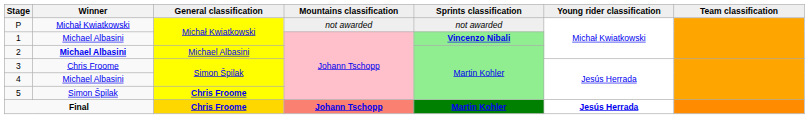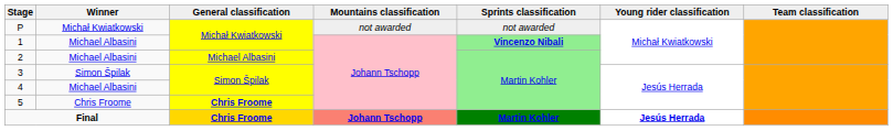 <table class="wikitable" style="text-align: center; font-size:smaller;">
 <tr>
 <th width="1%">Stage</th>
 <th width="14%">Winner</th>
 <th style="background:#EFEFEF;" width="15%">General classification<br></th>
 <th style="background:#EFEFEF;" width="15%">Mountains classification<br></th>
 <th style="background:#EFEFEF;" width="15%">Sprints classification<br></th>
 <th style="background:#EFEFEF;" width="15%">Young rider classification<br></th>
 <th style="background:#EFEFEF;" width="15%">Team classification</th>
 </tr>
 <tr>
 <td>P</td>
 <td><a href='#'>Michał Kwiatkowski</a></td>
 <td style="background-color:yellow" rowspan=2><a href='#'>Michał Kwiatkowski</a></td>
 <td style="background:#EFEFEF;"><em>not awarded</em></td>
 <td style="background:#EFEFEF;"><em>not awarded</em></td>
 <td style="background:white" rowspan=3><a href='#'>Michał Kwiatkowski</a></td>
 <td style="background:orange" rowspan=3></td>
 </tr>
 <tr>
 <td>1</td>
 <td><a href='#'>Michael Albasini</a></td>
 <td style="background:pink" rowspan=5><a href='#'>Johann Tschopp</a></td>
 <td style="background:lightgreen"><strong><a href='#'>Vincenzo Nibali</a></strong></td>
 </tr>
 <tr>
 <td>2</td>
-<td><strong><a href='#'>Michael Albasini</a></strong></td>
+<td><a href='#'>Michael Albasini</a></td>
 <td style="background-color:yellow"><a href='#'>Michael Albasini</a></td>
 <td style="background:lightgreen" rowspan=4><a href='#'>Martin Kohler</a></td>
 </tr>
 <tr>
 <td>3</td>
-<td><a href='#'>Chris Froome</a></td>
+<td><a href='#'>Simon Špilak</a></td>
 <td style="background-color:yellow" rowspan=2><a href='#'>Simon Špilak</a></td>
 <td style="background:white" rowspan=3><a href='#'>Jesús Herrada</a></td>
 <td style="background:orange" rowspan=3></td>
 </tr>
 <tr>
 <td>4</td>
 <td><a href='#'>Michael Albasini</a></td>
 </tr>
 <tr>
 <td>5</td>
-<td><a href='#'>Simon Špilak</a></td>
+<td><a href='#'>Chris Froome</a></td>
 <td style="background-color:yellow"><strong><a href='#'>Chris Froome</a></strong></td>
 </tr>
 <tr>
 <td colspan="2"><strong>Final</strong></td>
 <th style="background:gold"><a href='#'>Chris Froome</a></th>
 <th style="background:salmon"><a href='#'>Johann Tschopp</a></th>
 <th style="background:green"><a href='#'>Martin Kohler</a></th>
 <th style="background:white"><a href='#'>Jesús Herrada</a></th>
 <th style="background:darkorange"></th>
 </tr>
 </table>
